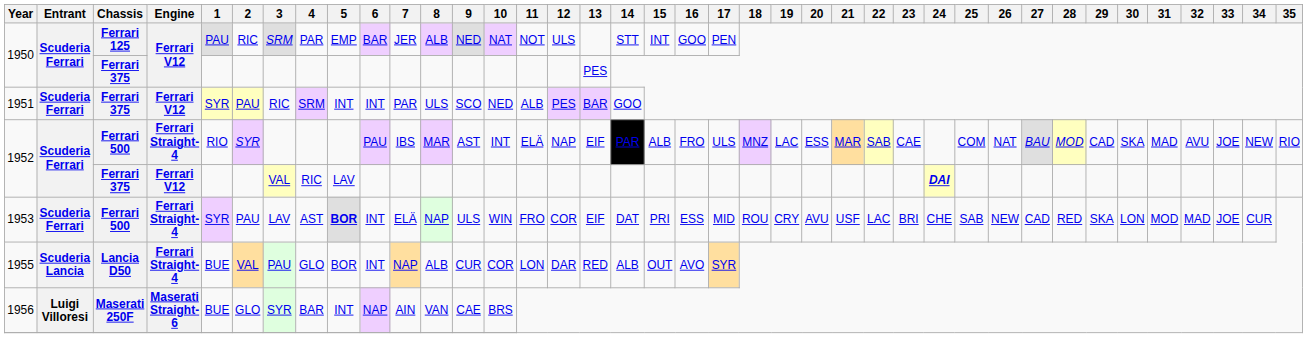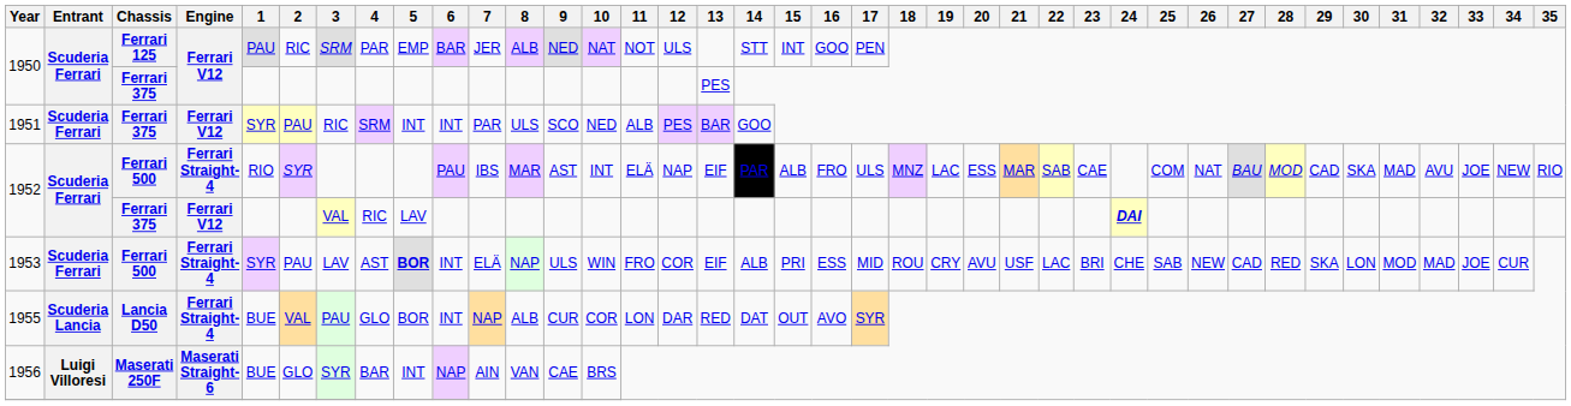 <table class="wikitable" style="text-align:center; font-size:85%">
 <tr>
 <th>Year</th>
 <th>Entrant</th>
 <th>Chassis</th>
 <th>Engine</th>
 <th>1</th>
 <th>2</th>
 <th>3</th>
 <th>4</th>
 <th>5</th>
 <th>6</th>
 <th>7</th>
 <th>8</th>
 <th>9</th>
 <th>10</th>
 <th>11</th>
 <th>12</th>
 <th>13</th>
 <th>14</th>
 <th>15</th>
 <th>16</th>
 <th>17</th>
 <th>18</th>
 <th>19</th>
 <th>20</th>
 <th>21</th>
 <th>22</th>
 <th>23</th>
 <th>24</th>
 <th>25</th>
 <th>26</th>
 <th>27</th>
 <th>28</th>
 <th>29</th>
 <th>30</th>
 <th>31</th>
 <th>32</th>
 <th>33</th>
 <th>34</th>
 <th>35</th>
 </tr>
 <tr>
 <td rowspan=2>1950</td>
 <th rowspan=2><a href='#'>Scuderia Ferrari</a></th>
 <th><a href='#'>Ferrari</a> <a href='#'>125</a></th>
 <th rowspan=2><a href='#'>Ferrari</a> <a href='#'>V12</a></th>
 <td style="background:#DFDFDF;"><a href='#'>PAU</a><br></td>
 <td><a href='#'>RIC</a></td>
 <td style="background:#DFDFDF;"><em><a href='#'>SRM</a></em><br></td>
 <td><a href='#'>PAR</a></td>
 <td><a href='#'>EMP</a></td>
 <td style="background:#EFCFFF;"><a href='#'>BAR</a><br></td>
 <td><a href='#'>JER</a></td>
 <td style="background:#EFCFFF;"><a href='#'>ALB</a><br></td>
 <td style="background:#DFDFDF;"><a href='#'>NED</a><br></td>
 <td style="background:#EFCFFF;"><a href='#'>NAT</a><br></td>
 <td><a href='#'>NOT</a></td>
 <td><a href='#'>ULS</a></td>
 <td></td>
 <td><a href='#'>STT</a></td>
 <td><a href='#'>INT</a></td>
 <td><a href='#'>GOO</a></td>
 <td><a href='#'>PEN</a><br></td>
 </tr>
 <tr>
 <th><a href='#'>Ferrari</a> <a href='#'>375</a></th>
 <td></td>
 <td></td>
 <td></td>
 <td></td>
 <td></td>
 <td></td>
 <td></td>
 <td></td>
 <td></td>
 <td></td>
 <td></td>
 <td></td>
 <td><a href='#'>PES</a><br></td>
 </tr>
 <tr>
 <td>1951</td>
 <th><a href='#'>Scuderia Ferrari</a></th>
 <th><a href='#'>Ferrari</a> <a href='#'>375</a></th>
 <th><a href='#'>Ferrari</a> <a href='#'>V12</a></th>
 <td style="background:#FFFFBF;"><a href='#'>SYR</a><br></td>
 <td style="background:#FFFFBF;"><a href='#'>PAU</a><br></td>
 <td><a href='#'>RIC</a></td>
 <td style="background:#EFCFFF;"><a href='#'>SRM</a><br></td>
 <td><a href='#'>INT</a></td>
 <td><a href='#'>INT</a><br></td>
 <td><a href='#'>PAR</a></td>
 <td><a href='#'>ULS</a></td>
 <td><a href='#'>SCO</a></td>
 <td><a href='#'>NED</a><br></td>
 <td><a href='#'>ALB</a></td>
 <td style="background:#EFCFFF;"><a href='#'>PES</a><br></td>
 <td style="background:#EFCFFF;"><a href='#'>BAR</a><br></td>
 <td><a href='#'>GOO</a></td>
 </tr>
 <tr>
 <td rowspan=2>1952</td>
 <th rowspan=2><a href='#'>Scuderia Ferrari</a></th>
 <th><a href='#'>Ferrari</a> <a href='#'>500</a></th>
 <th><a href='#'>Ferrari</a> <a href='#'>Straight-4</a></th>
 <td><a href='#'>RIO</a></td>
 <td style="background:#EFCFFF;"><em><a href='#'>SYR</a></em><br></td>
 <td></td>
 <td></td>
 <td></td>
 <td style="background:#EFCFFF;"><a href='#'>PAU</a><br></td>
 <td><a href='#'>IBS</a></td>
 <td style="background:#EFCFFF;"><a href='#'>MAR</a><br></td>
 <td><a href='#'>AST</a></td>
 <td><a href='#'>INT</a><br></td>
 <td><a href='#'>ELÄ</a></td>
 <td><a href='#'>NAP</a></td>
 <td><a href='#'>EIF</a></td>
 <td style="background:#000000; color:#ffffff"><a href='#'>PAR</a><br></td>
 <td><a href='#'>ALB</a></td>
 <td><a href='#'>FRO</a></td>
 <td><a href='#'>ULS</a></td>
 <td style="background:#EFCFFF;"><a href='#'>MNZ</a><br></td>
 <td><a href='#'>LAC</a></td>
 <td><a href='#'>ESS</a></td>
 <td style="background:#FFDF9F;"><a href='#'>MAR</a><br></td>
 <td style="background:#FFFFBF;"><a href='#'>SAB</a><br></td>
 <td><a href='#'>CAE</a></td>
 <td></td>
 <td><a href='#'>COM</a><br></td>
 <td><a href='#'>NAT</a></td>
 <td style="background:#DFDFDF;"><em><a href='#'>BAU</a></em><br></td>
 <td style="background:#FFFFBF;"><em><a href='#'>MOD</a></em><br></td>
 <td><a href='#'>CAD</a></td>
 <td><a href='#'>SKA</a></td>
 <td><a href='#'>MAD</a></td>
 <td><a href='#'>AVU</a></td>
 <td><a href='#'>JOE</a></td>
 <td><a href='#'>NEW</a></td>
 <td><a href='#'>RIO</a></td>
 </tr>
 <tr>
 <th><a href='#'>Ferrari</a> <a href='#'>375</a></th>
 <th><a href='#'>Ferrari</a> <a href='#'>V12</a></th>
 <td></td>
 <td></td>
 <td style="background:#FFFFBF;"><a href='#'>VAL</a><br></td>
 <td><a href='#'>RIC</a></td>
 <td><a href='#'>LAV</a></td>
 <td></td>
 <td></td>
 <td></td>
 <td></td>
 <td></td>
 <td></td>
 <td></td>
 <td></td>
 <td></td>
 <td></td>
 <td></td>
 <td></td>
 <td></td>
 <td></td>
 <td></td>
 <td></td>
 <td></td>
 <td></td>
 <td style="background:#FFFFBF;"><strong><em><a href='#'>DAI</a></em></strong><br></td>
 <td></td>
 <td></td>
 <td></td>
 <td></td>
 <td></td>
 <td></td>
 <td></td>
 <td></td>
 <td></td>
 <td></td>
 <td></td>
 </tr>
 <tr>
 <td>1953</td>
 <th><a href='#'>Scuderia Ferrari</a></th>
 <th><a href='#'>Ferrari</a> <a href='#'>500</a></th>
 <th><a href='#'>Ferrari</a> <a href='#'>Straight-4</a></th>
 <td style="background:#EFCFFF;"><a href='#'>SYR</a><br></td>
 <td><a href='#'>PAU</a></td>
 <td><a href='#'>LAV</a></td>
 <td><a href='#'>AST</a></td>
 <td style="background:#DFDFDF;"><strong><a href='#'>BOR</a></strong><br></td>
 <td><a href='#'>INT</a></td>
 <td><a href='#'>ELÄ</a></td>
 <td style="background:#DFFFDF;"><a href='#'>NAP</a><br></td>
 <td><a href='#'>ULS</a></td>
 <td><a href='#'>WIN</a></td>
 <td><a href='#'>FRO</a></td>
 <td><a href='#'>COR</a></td>
 <td><a href='#'>EIF</a></td>
-<td><a href='#'>DAT</a></td>
+<td><a href='#'>ALB</a></td>
 <td><a href='#'>PRI</a></td>
 <td><a href='#'>ESS</a></td>
 <td><a href='#'>MID</a></td>
 <td><a href='#'>ROU</a></td>
 <td><a href='#'>CRY</a></td>
 <td><a href='#'>AVU</a></td>
 <td><a href='#'>USF</a></td>
 <td><a href='#'>LAC</a></td>
 <td><a href='#'>BRI</a></td>
 <td><a href='#'>CHE</a></td>
 <td><a href='#'>SAB</a></td>
 <td><a href='#'>NEW</a></td>
 <td><a href='#'>CAD</a></td>
 <td><a href='#'>RED</a></td>
 <td><a href='#'>SKA</a></td>
 <td><a href='#'>LON</a></td>
 <td><a href='#'>MOD</a></td>
 <td><a href='#'>MAD</a></td>
 <td><a href='#'>JOE</a></td>
 <td><a href='#'>CUR</a></td>
 </tr>
 <tr>
 <td>1955</td>
 <th><a href='#'>Scuderia Lancia</a></th>
 <th><a href='#'>Lancia</a> <a href='#'>D50</a></th>
 <th><a href='#'>Ferrari</a> <a href='#'>Straight-4</a></th>
 <td><a href='#'>BUE</a></td>
 <td style="background:#FFDF9F;"><a href='#'>VAL</a><br></td>
 <td style="background:#DFFFDF;"><a href='#'>PAU</a><br></td>
 <td><a href='#'>GLO</a></td>
 <td><a href='#'>BOR</a></td>
 <td><a href='#'>INT</a></td>
 <td style="background:#FFDF9F;"><a href='#'>NAP</a><br></td>
 <td><a href='#'>ALB</a></td>
 <td><a href='#'>CUR</a></td>
 <td><a href='#'>COR</a></td>
 <td><a href='#'>LON</a></td>
 <td><a href='#'>DAR</a></td>
 <td><a href='#'>RED</a></td>
-<td><a href='#'>ALB</a></td>
+<td><a href='#'>DAT</a></td>
 <td><a href='#'>OUT</a></td>
 <td><a href='#'>AVO</a></td>
 <td style="background:#FFDF9F;"><a href='#'>SYR</a><br></td>
 </tr>
 <tr>
 <td>1956</td>
 <th>Luigi Villoresi</th>
 <th><a href='#'>Maserati</a><br><a href='#'>250F</a></th>
 <th><a href='#'>Maserati</a><br><a href='#'>Straight-6</a></th>
 <td><a href='#'>BUE</a></td>
 <td><a href='#'>GLO</a></td>
 <td style="background:#DFFFDF;"><a href='#'>SYR</a><br></td>
 <td><a href='#'>BAR</a></td>
 <td><a href='#'>INT</a></td>
 <td style="background:#EFCFFF;"><a href='#'>NAP</a><br></td>
 <td><a href='#'>AIN</a></td>
 <td><a href='#'>VAN</a></td>
 <td><a href='#'>CAE</a></td>
 <td><a href='#'>BRS</a></td>
 </tr>
 <tr>
 </tr>
 </table>
